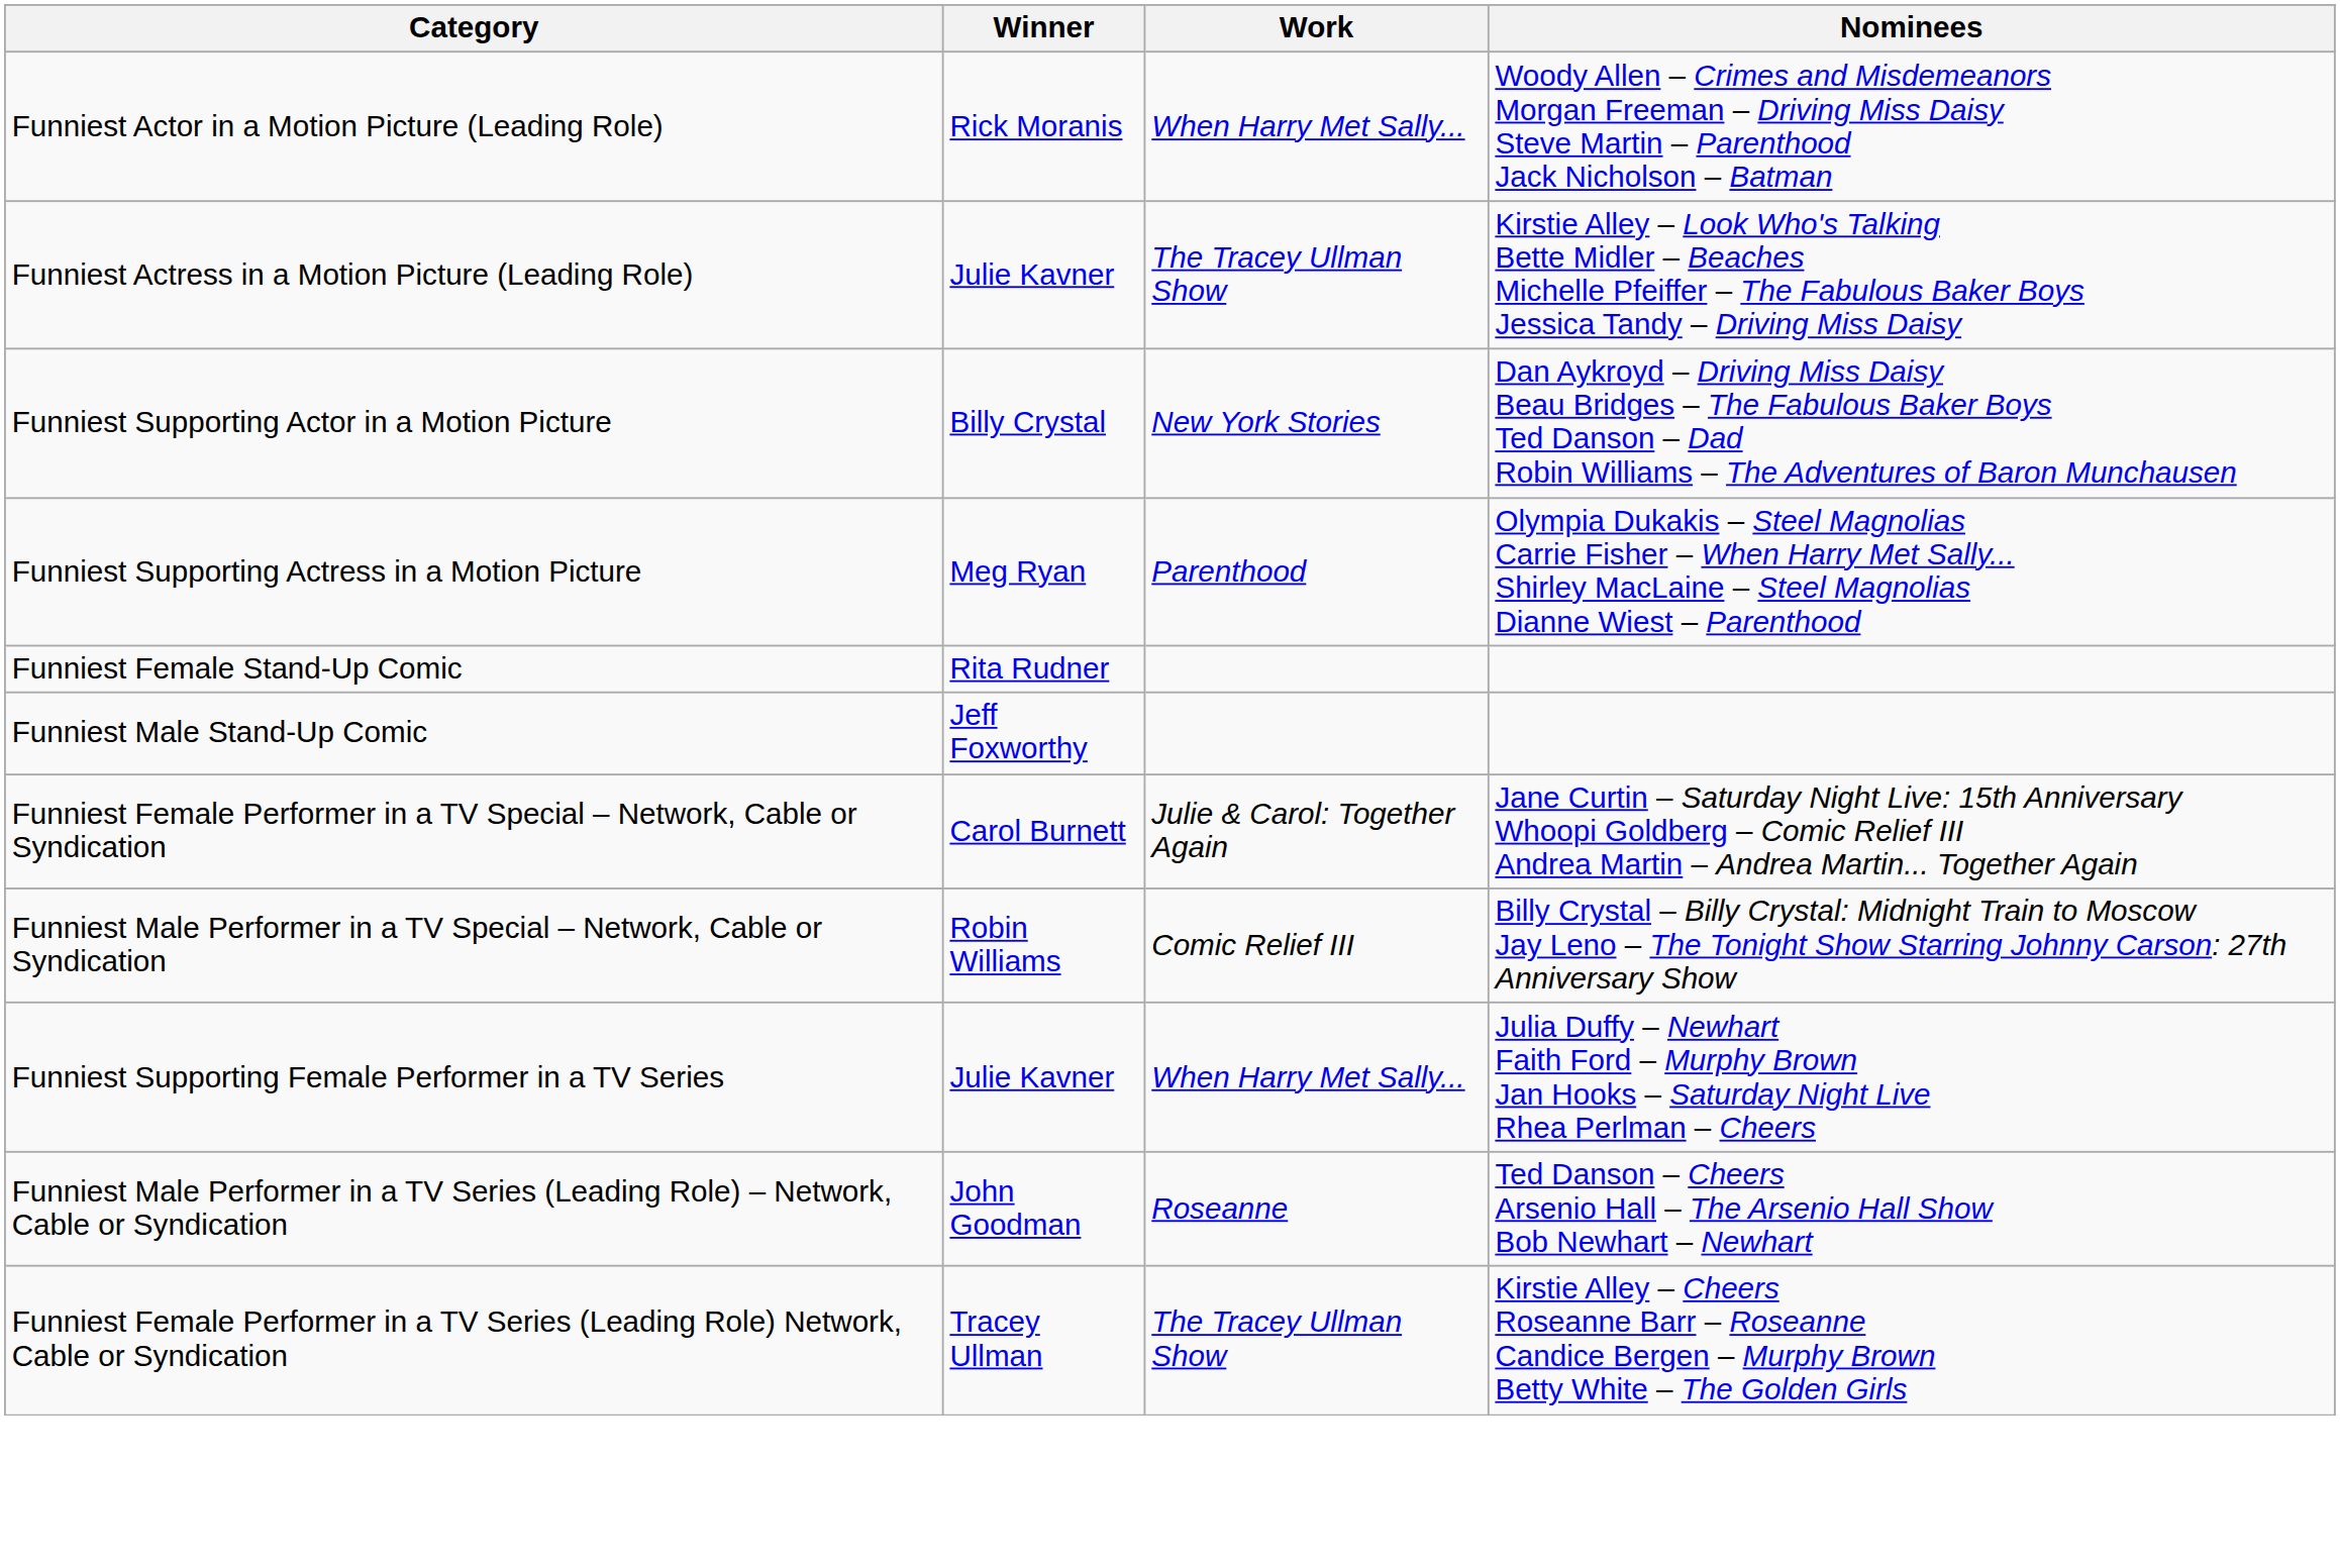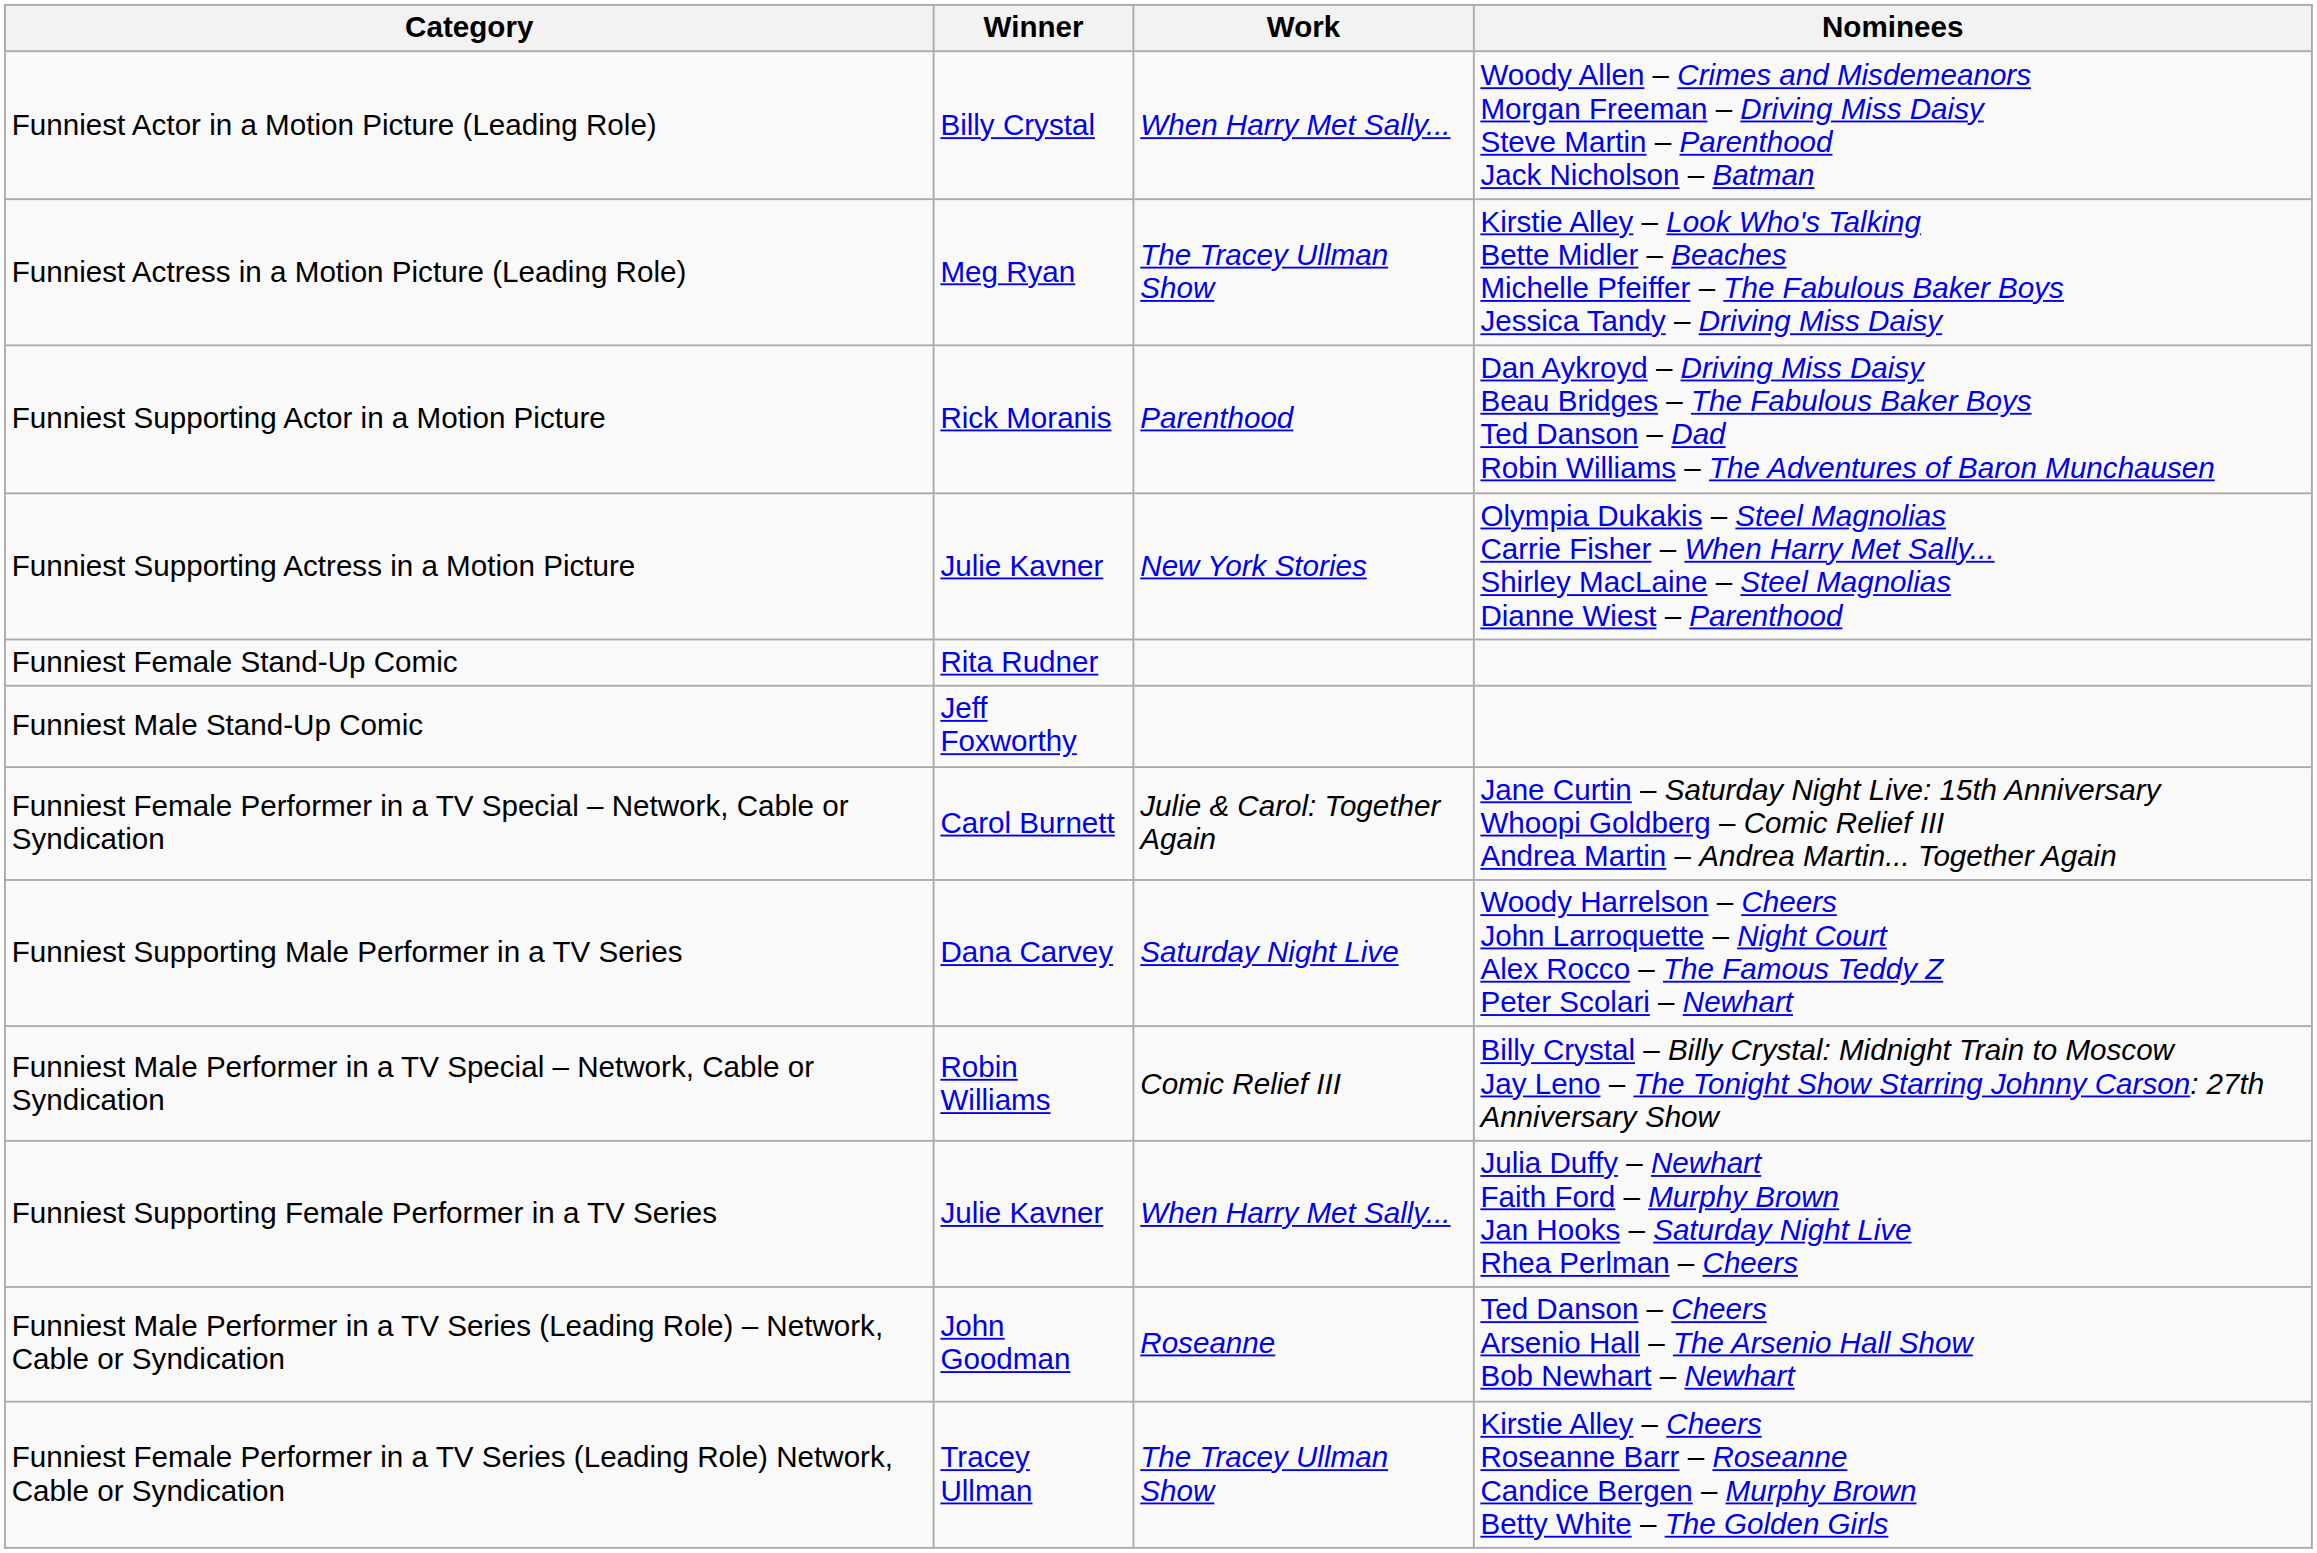 <table class="wikitable sortable">
 <tr>
 <th>Category</th>
 <th>Winner</th>
 <th>Work</th>
 <th class="unsortable">Nominees</th>
 </tr>
 <tr>
 <td>Funniest Actor in a Motion Picture (Leading Role)</td>
-<td><a href='#'>Rick Moranis</a></td>
+<td><a href='#'>Billy Crystal</a></td>
 <td><em><a href='#'>When Harry Met Sally...</a></em></td>
 <td><a href='#'>Woody Allen</a> – <em><a href='#'>Crimes and Misdemeanors</a></em><br> <a href='#'>Morgan Freeman</a> – <em><a href='#'>Driving Miss Daisy</a></em><br> <a href='#'>Steve Martin</a> – <em><a href='#'>Parenthood</a></em><br> <a href='#'>Jack Nicholson</a> – <em><a href='#'>Batman</a></em></td>
 </tr>
 <tr>
 <td>Funniest Actress in a Motion Picture (Leading Role)</td>
-<td><a href='#'>Julie Kavner</a></td>
+<td><a href='#'>Meg Ryan</a></td>
 <td><em><a href='#'>The Tracey Ullman Show</a></em></td>
 <td><a href='#'>Kirstie Alley</a> – <em><a href='#'>Look Who's Talking</a></em><br> <a href='#'>Bette Midler</a> – <em><a href='#'>Beaches</a></em><br> <a href='#'>Michelle Pfeiffer</a> – <em><a href='#'>The Fabulous Baker Boys</a></em><br> <a href='#'>Jessica Tandy</a> – <em><a href='#'>Driving Miss Daisy</a></em></td>
 </tr>
 <tr>
 <td>Funniest Supporting Actor in a Motion Picture</td>
-<td><a href='#'>Billy Crystal</a></td>
-<td><em><a href='#'>New York Stories</a></em></td>
+<td><a href='#'>Rick Moranis</a></td>
+<td><em><a href='#'>Parenthood</a></em></td>
 <td><a href='#'>Dan Aykroyd</a> – <em><a href='#'>Driving Miss Daisy</a></em><br> <a href='#'>Beau Bridges</a> – <em><a href='#'>The Fabulous Baker Boys</a></em><br> <a href='#'>Ted Danson</a> – <em><a href='#'>Dad</a></em><br> <a href='#'>Robin Williams</a> – <em><a href='#'>The Adventures of Baron Munchausen</a></em></td>
 </tr>
 <tr>
 <td>Funniest Supporting Actress in a Motion Picture</td>
-<td><a href='#'>Meg Ryan</a></td>
-<td><em><a href='#'>Parenthood</a></em></td>
+<td><a href='#'>Julie Kavner</a></td>
+<td><em><a href='#'>New York Stories</a></em></td>
 <td><a href='#'>Olympia Dukakis</a> – <em><a href='#'>Steel Magnolias</a></em><br> <a href='#'>Carrie Fisher</a> – <em><a href='#'>When Harry Met Sally...</a></em><br> <a href='#'>Shirley MacLaine</a> – <em><a href='#'>Steel Magnolias</a></em><br> <a href='#'>Dianne Wiest</a> – <em><a href='#'>Parenthood</a></em></td>
 </tr>
 <tr>
 <td>Funniest Female Stand-Up Comic</td>
 <td><a href='#'>Rita Rudner</a></td>
 <td></td>
 <td></td>
 </tr>
 <tr>
 <td>Funniest Male Stand-Up Comic</td>
 <td><a href='#'>Jeff Foxworthy</a></td>
 <td></td>
 <td></td>
 </tr>
 <tr>
 <td>Funniest Female Performer in a TV Special – Network, Cable or Syndication</td>
 <td><a href='#'>Carol Burnett</a></td>
 <td><em>Julie & Carol: Together Again</em></td>
 <td><a href='#'>Jane Curtin</a> – <em>Saturday Night Live: 15th Anniversary</em><br> <a href='#'>Whoopi Goldberg</a> – <em>Comic Relief III</em><br> <a href='#'>Andrea Martin</a> – <em>Andrea Martin... Together Again</em></td>
+</tr>
+<tr>
+<td>Funniest Supporting Male Performer in a TV Series</td>
+<td><a href='#'>Dana Carvey</a></td>
+<td><em><a href='#'>Saturday Night Live</a></em></td>
+<td><a href='#'>Woody Harrelson</a> – <em><a href='#'>Cheers</a></em><br> <a href='#'>John Larroquette</a> – <em><a href='#'>Night Court</a></em><br> <a href='#'>Alex Rocco</a> – <em><a href='#'>The Famous Teddy Z</a></em><br> <a href='#'>Peter Scolari</a> – <em><a href='#'>Newhart</a></em></td>
 </tr>
 <tr>
 <td>Funniest Male Performer in a TV Special – Network, Cable or Syndication</td>
 <td><a href='#'>Robin Williams</a></td>
 <td><em>Comic Relief III</em></td>
 <td><a href='#'>Billy Crystal</a> – <em>Billy Crystal: Midnight Train to Moscow</em><br> <a href='#'>Jay Leno</a> – <em><a href='#'>The Tonight Show Starring Johnny Carson</a>: 27th Anniversary Show</em></td>
 </tr>
 <tr>
 <td>Funniest Supporting Female Performer in a TV Series</td>
 <td><a href='#'>Julie Kavner</a></td>
 <td><em><a href='#'>When Harry Met Sally...</a></em></td>
 <td><a href='#'>Julia Duffy</a> – <em><a href='#'>Newhart</a></em><br> <a href='#'>Faith Ford</a> – <em><a href='#'>Murphy Brown</a></em><br> <a href='#'>Jan Hooks</a> – <em><a href='#'>Saturday Night Live</a></em><br> <a href='#'>Rhea Perlman</a> – <em><a href='#'>Cheers</a></em></td>
 </tr>
 <tr>
 <td>Funniest Male Performer in a TV Series (Leading Role) – Network, Cable or Syndication</td>
 <td><a href='#'>John Goodman</a></td>
 <td><em><a href='#'>Roseanne</a></em></td>
 <td><a href='#'>Ted Danson</a> – <em><a href='#'>Cheers</a></em><br> <a href='#'>Arsenio Hall</a> – <em><a href='#'>The Arsenio Hall Show</a></em><br> <a href='#'>Bob Newhart</a> – <em><a href='#'>Newhart</a></em></td>
 </tr>
 <tr>
 <td>Funniest Female Performer in a TV Series (Leading Role) Network, Cable or Syndication</td>
 <td><a href='#'>Tracey Ullman</a></td>
 <td><em><a href='#'>The Tracey Ullman Show</a></em></td>
 <td><a href='#'>Kirstie Alley</a> – <em><a href='#'>Cheers</a></em><br> <a href='#'>Roseanne Barr</a> – <em><a href='#'>Roseanne</a></em><br><a href='#'>Candice Bergen</a> – <em><a href='#'>Murphy Brown</a></em><br> <a href='#'>Betty White</a> – <em><a href='#'>The Golden Girls</a></em></td>
 </tr>
 </table>
